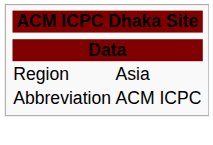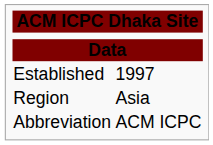 <table class="infobox">
 <tr>
 <th colspan="2"  style="text-align:center; background:maroon;"><span><strong>ACM ICPC Dhaka Site</strong></span></th>
 </tr>
 <tr>
 <td colspan="2" style="text-align:center;"></td>
 </tr>
 <tr>
 <th colspan="2"  style="text-align:center; background:maroon;"><span><strong>Data</strong></span></th>
 </tr>
 <tr>
+<td>Established</td>
+<td>1997</td>
+</tr>
+<tr>
 <td>Region</td>
 <td>Asia</td>
 </tr>
 <tr>
 <td>Abbreviation</td>
 <td>ACM ICPC</td>
 </tr>
 </table>
